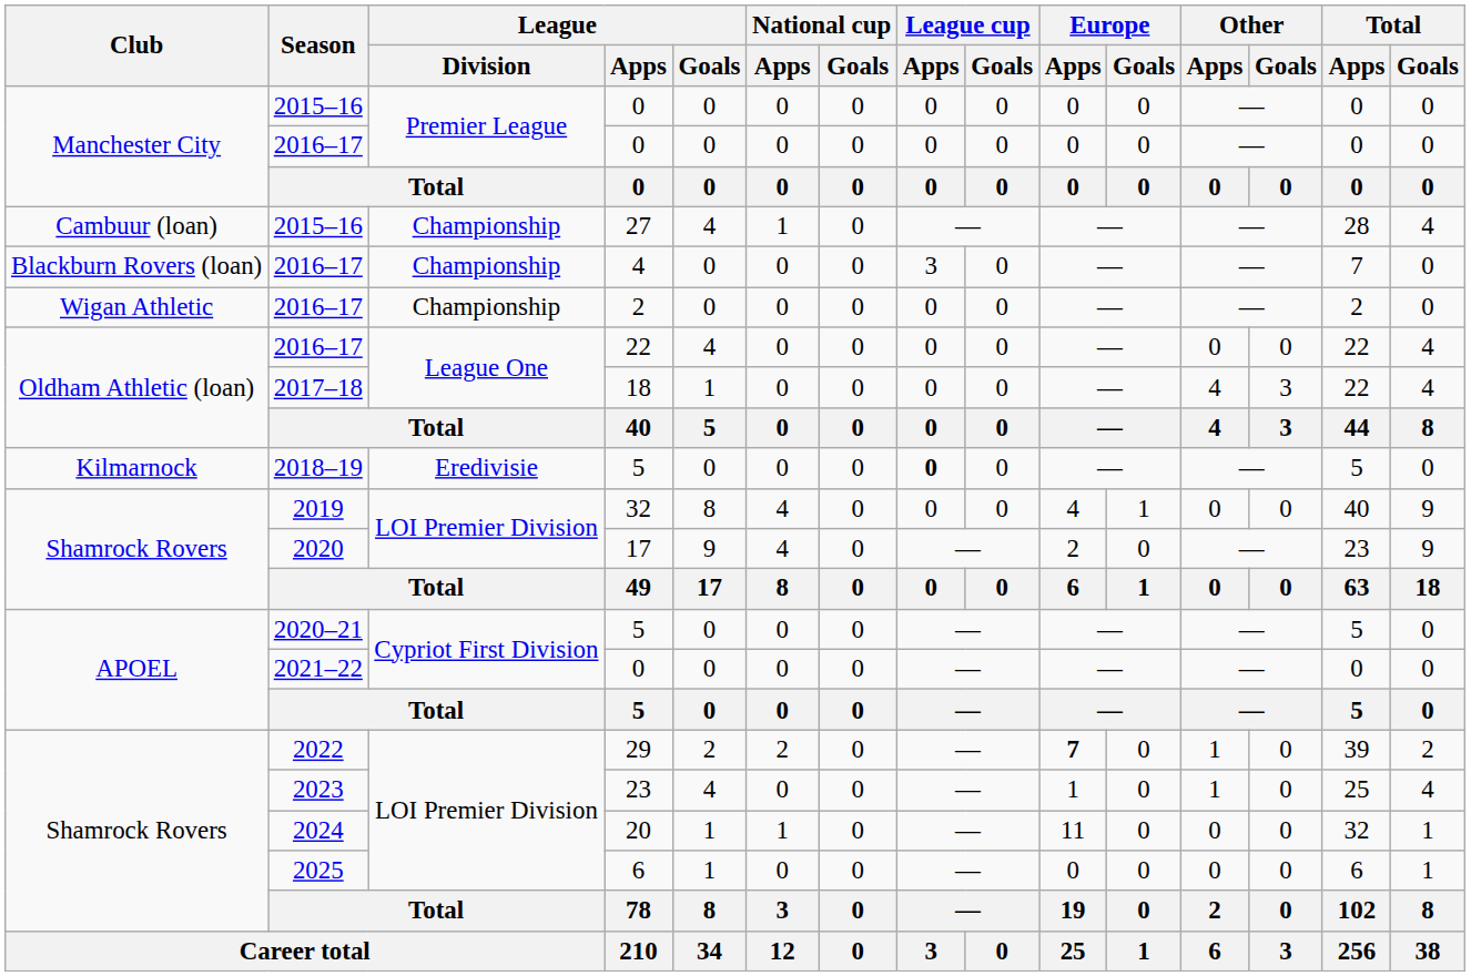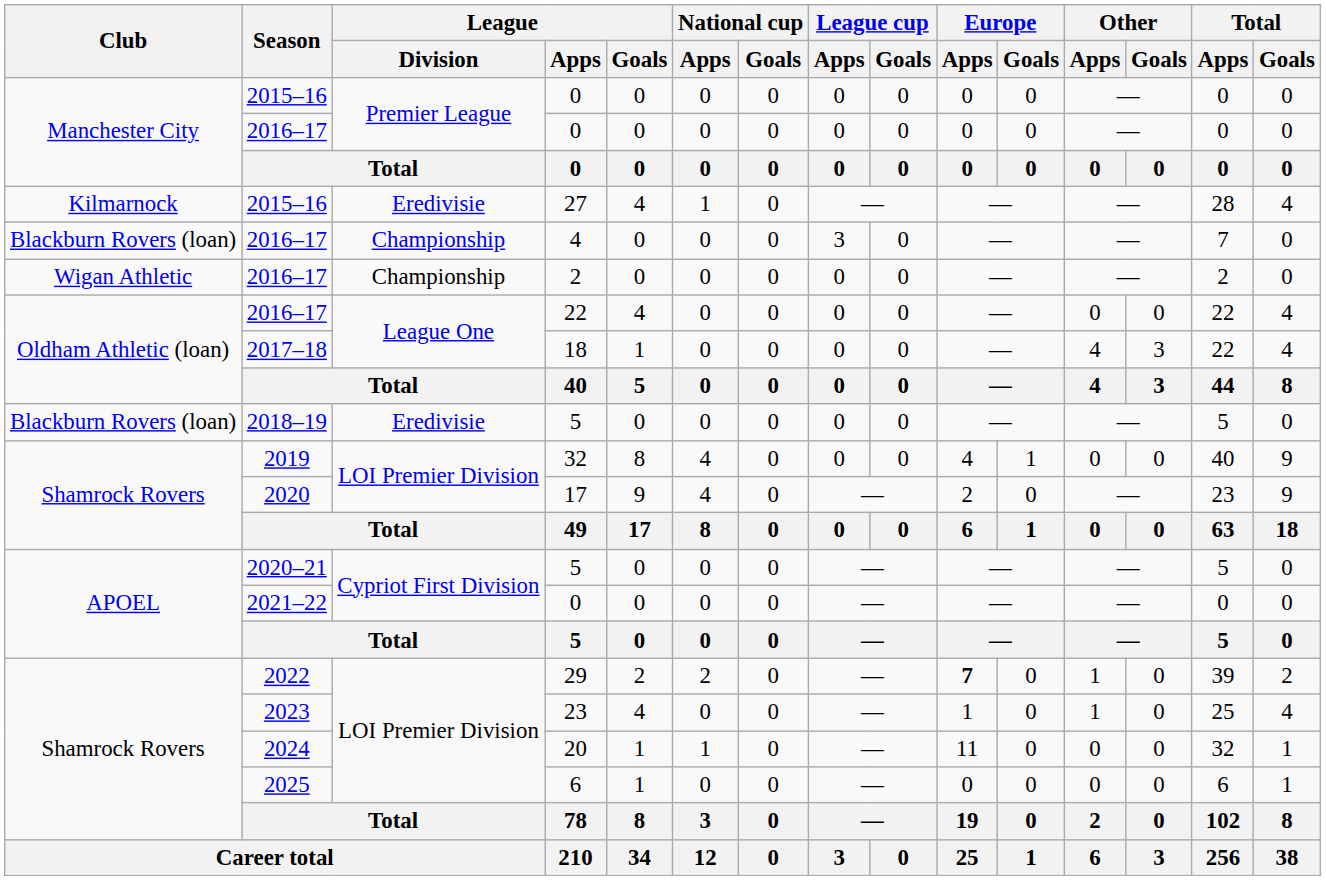 <table class="wikitable" style="text-align:center">
 <tr>
 <th rowspan="2">Club</th>
 <th rowspan="2">Season</th>
 <th colspan="3">League</th>
 <th colspan="2">National cup</th>
 <th colspan="2"><a href='#'>League cup</a></th>
 <th colspan="2"><a href='#'>Europe</a></th>
 <th colspan="2">Other</th>
 <th colspan="2">Total</th>
 </tr>
 <tr>
 <th>Division</th>
 <th>Apps</th>
 <th>Goals</th>
 <th>Apps</th>
 <th>Goals</th>
 <th>Apps</th>
 <th>Goals</th>
 <th>Apps</th>
 <th>Goals</th>
 <th>Apps</th>
 <th>Goals</th>
 <th>Apps</th>
 <th>Goals</th>
 </tr>
 <tr>
 <td rowspan="3"><a href='#'>Manchester City</a></td>
 <td><a href='#'>2015–16</a></td>
 <td rowspan="2"><a href='#'>Premier League</a></td>
 <td>0</td>
 <td>0</td>
 <td>0</td>
 <td>0</td>
 <td>0</td>
 <td>0</td>
 <td>0</td>
 <td>0</td>
 <td colspan="2">—</td>
 <td>0</td>
 <td>0</td>
 </tr>
 <tr>
 <td><a href='#'>2016–17</a></td>
 <td>0</td>
 <td>0</td>
 <td>0</td>
 <td>0</td>
 <td>0</td>
 <td>0</td>
 <td>0</td>
 <td>0</td>
 <td colspan="2">—</td>
 <td>0</td>
 <td>0</td>
 </tr>
 <tr>
 <th colspan="2">Total</th>
 <th>0</th>
 <th>0</th>
 <th>0</th>
 <th>0</th>
 <th>0</th>
 <th>0</th>
 <th>0</th>
 <th>0</th>
 <th>0</th>
 <th>0</th>
 <th>0</th>
 <th>0</th>
 </tr>
 <tr>
-<td><a href='#'>Cambuur</a> (loan)</td>
+<td><a href='#'>Kilmarnock</a></td>
 <td><a href='#'>2015–16</a></td>
-<td><a href='#'>Championship</a></td>
+<td><a href='#'>Eredivisie</a></td>
 <td>27</td>
 <td>4</td>
 <td>1</td>
 <td>0</td>
 <td colspan="2">—</td>
 <td colspan="2">—</td>
 <td colspan="2">—</td>
 <td>28</td>
 <td>4</td>
 </tr>
 <tr>
 <td><a href='#'>Blackburn Rovers</a> (loan)</td>
 <td><a href='#'>2016–17</a></td>
 <td><a href='#'>Championship</a></td>
 <td>4</td>
 <td>0</td>
 <td>0</td>
 <td>0</td>
 <td>3</td>
 <td>0</td>
 <td colspan="2">—</td>
 <td colspan="2">—</td>
 <td>7</td>
 <td>0</td>
 </tr>
 <tr>
 <td><a href='#'>Wigan Athletic</a></td>
 <td><a href='#'>2016–17</a></td>
 <td>Championship</td>
 <td>2</td>
 <td>0</td>
 <td>0</td>
 <td>0</td>
 <td>0</td>
 <td>0</td>
 <td colspan="2">—</td>
 <td colspan="2">—</td>
 <td>2</td>
 <td>0</td>
 </tr>
 <tr>
 <td rowspan="3"><a href='#'>Oldham Athletic</a> (loan)</td>
 <td><a href='#'>2016–17</a></td>
 <td rowspan="2"><a href='#'>League One</a></td>
 <td>22</td>
 <td>4</td>
 <td>0</td>
 <td>0</td>
 <td>0</td>
 <td>0</td>
 <td colspan="2">—</td>
 <td>0</td>
 <td>0</td>
 <td>22</td>
 <td>4</td>
 </tr>
 <tr>
 <td><a href='#'>2017–18</a></td>
 <td>18</td>
 <td>1</td>
 <td>0</td>
 <td>0</td>
 <td>0</td>
 <td>0</td>
 <td colspan="2">—</td>
 <td>4</td>
 <td>3</td>
 <td>22</td>
 <td>4</td>
 </tr>
 <tr>
 <th colspan="2">Total</th>
 <th>40</th>
 <th>5</th>
 <th>0</th>
 <th>0</th>
 <th>0</th>
 <th>0</th>
 <th colspan="2">—</th>
 <th>4</th>
 <th>3</th>
 <th>44</th>
 <th>8</th>
 </tr>
 <tr>
-<td><a href='#'>Kilmarnock</a></td>
+<td><a href='#'>Blackburn Rovers</a> (loan)</td>
 <td><a href='#'>2018–19</a></td>
 <td><a href='#'>Eredivisie</a></td>
 <td>5</td>
 <td>0</td>
 <td>0</td>
 <td>0</td>
-<td><strong>0</strong></td>
+<td>0</td>
 <td>0</td>
 <td colspan="2">—</td>
 <td colspan="2">—</td>
 <td>5</td>
 <td>0</td>
 </tr>
 <tr>
 <td rowspan="3"><a href='#'>Shamrock Rovers</a></td>
 <td><a href='#'>2019</a></td>
 <td rowspan="2"><a href='#'>LOI Premier Division</a></td>
 <td>32</td>
 <td>8</td>
 <td>4</td>
 <td>0</td>
 <td>0</td>
 <td>0</td>
 <td>4</td>
 <td>1</td>
 <td>0</td>
 <td>0</td>
 <td>40</td>
 <td>9</td>
 </tr>
 <tr>
 <td><a href='#'>2020</a></td>
 <td>17</td>
 <td>9</td>
 <td>4</td>
 <td>0</td>
 <td colspan="2">—</td>
 <td>2</td>
 <td>0</td>
 <td colspan="2">—</td>
 <td>23</td>
 <td>9</td>
 </tr>
 <tr>
 <th colspan="2">Total</th>
 <th>49</th>
 <th>17</th>
 <th>8</th>
 <th>0</th>
 <th>0</th>
 <th>0</th>
 <th>6</th>
 <th>1</th>
 <th>0</th>
 <th>0</th>
 <th>63</th>
 <th>18</th>
 </tr>
 <tr>
 <td rowspan="3"><a href='#'>APOEL</a></td>
 <td><a href='#'>2020–21</a></td>
 <td rowspan="2"><a href='#'>Cypriot First Division</a></td>
 <td>5</td>
 <td>0</td>
 <td>0</td>
 <td>0</td>
 <td colspan="2">—</td>
 <td colspan="2">—</td>
 <td colspan="2">—</td>
 <td>5</td>
 <td>0</td>
 </tr>
 <tr>
 <td><a href='#'>2021–22</a></td>
 <td>0</td>
 <td>0</td>
 <td>0</td>
 <td>0</td>
 <td colspan="2">—</td>
 <td colspan="2">—</td>
 <td colspan="2">—</td>
 <td>0</td>
 <td>0</td>
 </tr>
 <tr>
 <th colspan="2">Total</th>
 <th>5</th>
 <th>0</th>
 <th>0</th>
 <th>0</th>
 <th colspan="2">—</th>
 <th colspan="2">—</th>
 <th colspan="2">—</th>
 <th>5</th>
 <th>0</th>
 </tr>
 <tr>
 <td rowspan="5">Shamrock Rovers</td>
 <td><a href='#'>2022</a></td>
 <td rowspan="4">LOI Premier Division</td>
 <td>29</td>
 <td>2</td>
 <td>2</td>
 <td>0</td>
 <td colspan="2">—</td>
 <td><strong>7</strong></td>
 <td>0</td>
 <td>1</td>
 <td>0</td>
 <td>39</td>
 <td>2</td>
 </tr>
 <tr>
 <td><a href='#'>2023</a></td>
 <td>23</td>
 <td>4</td>
 <td>0</td>
 <td>0</td>
 <td colspan="2">—</td>
 <td>1</td>
 <td>0</td>
 <td>1</td>
 <td>0</td>
 <td>25</td>
 <td>4</td>
 </tr>
 <tr>
 <td><a href='#'>2024</a></td>
 <td>20</td>
 <td>1</td>
 <td>1</td>
 <td>0</td>
 <td colspan="2">—</td>
 <td>11</td>
 <td>0</td>
 <td>0</td>
 <td>0</td>
 <td>32</td>
 <td>1</td>
 </tr>
 <tr>
 <td><a href='#'>2025</a></td>
 <td>6</td>
 <td>1</td>
 <td>0</td>
 <td>0</td>
 <td colspan="2">—</td>
 <td>0</td>
 <td>0</td>
 <td>0</td>
 <td>0</td>
 <td>6</td>
 <td>1</td>
 </tr>
 <tr>
 <th colspan="2">Total</th>
 <th>78</th>
 <th>8</th>
 <th>3</th>
 <th>0</th>
 <th colspan="2">—</th>
 <th>19</th>
 <th>0</th>
 <th>2</th>
 <th>0</th>
 <th>102</th>
 <th>8</th>
 </tr>
 <tr>
 <th colspan="3">Career total</th>
 <th>210</th>
 <th>34</th>
 <th>12</th>
 <th>0</th>
 <th>3</th>
 <th>0</th>
 <th>25</th>
 <th>1</th>
 <th>6</th>
 <th>3</th>
 <th>256</th>
 <th>38</th>
 </tr>
 </table>
